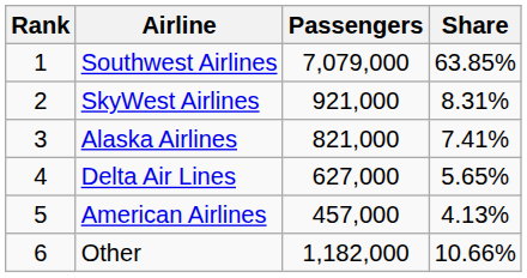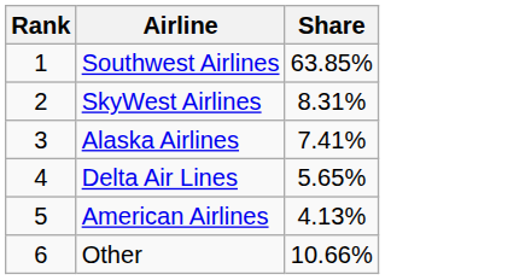 <table class="wikitable sortable" style="font-size: 95%">
 <tr>
 <th>Rank</th>
 <th>Airline</th>
-<th>Passengers</th>
 <th>Share</th>
 </tr>
 <tr>
 <td align="center">1</td>
 <td><a href='#'>Southwest Airlines</a></td>
-<td align="center">7,079,000</td>
 <td align="center">63.85%</td>
 </tr>
 <tr>
 <td align="center">2</td>
 <td><a href='#'>SkyWest Airlines</a></td>
-<td align="center">921,000</td>
 <td align="center">8.31%</td>
 </tr>
 <tr>
 <td align="center">3</td>
 <td><a href='#'>Alaska Airlines</a></td>
-<td align="center">821,000</td>
 <td align="center">7.41%</td>
 </tr>
 <tr>
 <td align="center">4</td>
 <td><a href='#'>Delta Air Lines</a></td>
-<td align="center">627,000</td>
 <td align="center">5.65%</td>
 </tr>
 <tr>
 <td align="center">5</td>
 <td><a href='#'>American Airlines</a></td>
-<td align="center">457,000</td>
 <td align="center">4.13%</td>
 </tr>
 <tr>
 <td align="center">6</td>
 <td>Other</td>
-<td align="center">1,182,000</td>
 <td align="center">10.66%</td>
 </tr>
 </table>
